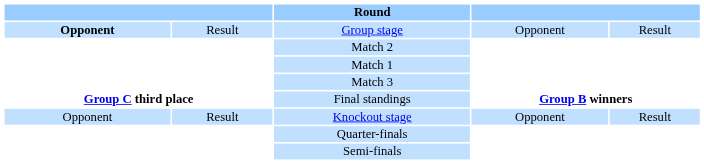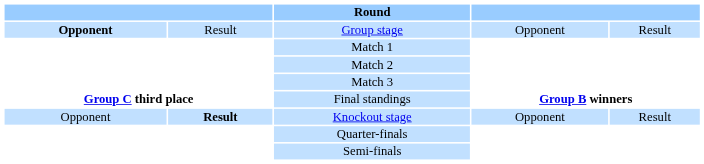 <table style="width:100%; text-align:center;">
 <tr style="vertical-align:top; background:#99CCFF;">
 <th colspan="2"></th>
 <th>Round</th>
 <th colspan="2"></th>
 </tr>
 <tr style="vertical-align:top; background:#C1E0FF;">
 <td><strong>Opponent</strong></td>
 <td>Result</td>
 <td><a href='#'>Group stage</a></td>
 <td>Opponent</td>
 <td>Result</td>
 </tr>
 <tr>
 <td style="text-align:left"></td>
 <td></td>
-<td style="background:#C1E0FF">Match 2</td>
+<td style="background:#C1E0FF">Match 1</td>
 <td style="text-align:left"></td>
 <td></td>
 </tr>
 <tr>
 <td style="text-align:left"></td>
 <td></td>
-<td style="background:#C1E0FF">Match 1</td>
+<td style="background:#C1E0FF">Match 2</td>
 <td style="text-align:left"></td>
 <td></td>
 </tr>
 <tr>
 <td style="text-align:left"></td>
 <td></td>
 <td style="background:#C1E0FF">Match 3</td>
 <td style="text-align:left"></td>
 <td></td>
 </tr>
 <tr>
 <td colspan="2" style="text-align:center"><strong><a href='#'>Group C</a> third place</strong><br><div></div></td>
 <td style="background:#C1E0FF">Final standings</td>
 <td colspan="2" style="text-align:center"><strong><a href='#'>Group B</a> winners</strong><br><div></div></td>
 </tr>
 <tr style="vertical-align:top; background:#C1E0FF">
 <td>Opponent</td>
-<td>Result</td>
+<td><strong>Result</strong></td>
 <td><a href='#'>Knockout stage</a></td>
 <td>Opponent</td>
 <td>Result</td>
 </tr>
 <tr>
 <td style="text-align:left"></td>
 <td></td>
 <td style="background:#C1E0FF">Quarter-finals</td>
 <td style="text-align:left"></td>
 <td> </td>
 </tr>
 <tr>
 <td style="text-align:left"></td>
 <td></td>
 <td style="background:#C1E0FF">Semi-finals</td>
 <td style="text-align:left"></td>
 <td> </td>
 </tr>
 </table>
